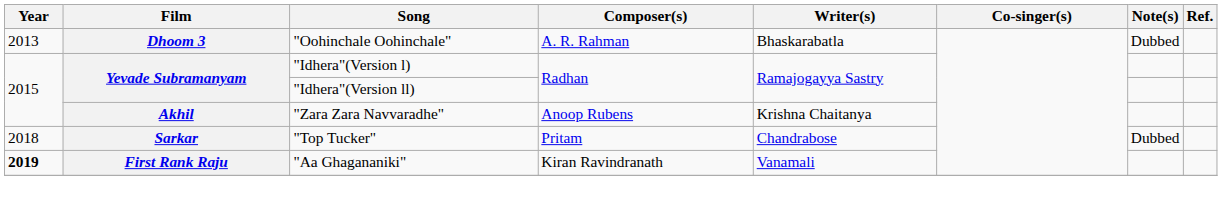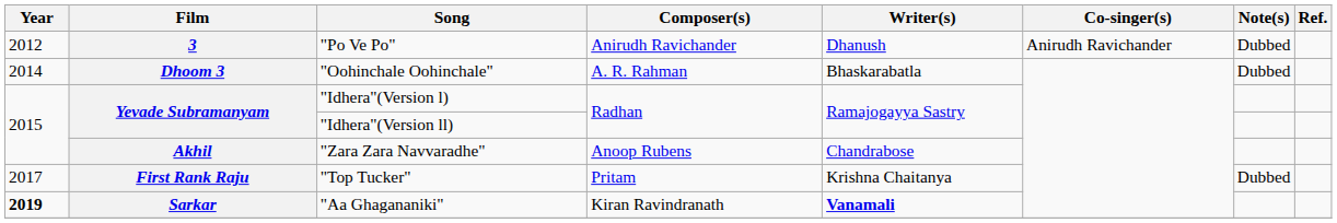 <table class="wikitable plainrowheaders" width="100%" "textcolor:#000;">
 <tr>
 <th scope="col" width="5%"><strong>Year</strong></th>
 <th scope="col" width=20%><strong>Film</strong></th>
 <th scope="col" width=22%><strong>Song</strong></th>
 <th scope="col" width=19%><strong>Composer(s)</strong></th>
 <th scope="col" width=16%><strong>Writer(s)</strong></th>
 <th scope="col" width=17%><strong>Co-singer(s)</strong></th>
 <th>Note(s)</th>
 <th scope="col" width=1%><strong>Ref.</strong></th>
 </tr>
 <tr>
-<td>2013</td>
+<td>2012</td>
+<th><strong><em><a href='#'>3</a></em></strong></th>
+<td>"Po Ve Po"</td>
+<td><a href='#'>Anirudh Ravichander</a></td>
+<td><a href='#'>Dhanush</a></td>
+<td>Anirudh Ravichander</td>
+<td>Dubbed</td>
+<td></td>
+</tr>
+<tr>
+<td>2014</td>
 <th><strong><em><a href='#'>Dhoom 3</a></em></strong></th>
 <td>"Oohinchale Oohinchale"</td>
 <td><a href='#'>A. R. Rahman</a></td>
 <td>Bhaskarabatla</td>
 <td rowspan="6"></td>
 <td>Dubbed</td>
 <td></td>
 </tr>
 <tr>
 <td rowspan="3">2015</td>
 <th rowspan="2"><strong><em><a href='#'>Yevade Subramanyam</a></em></strong></th>
 <td>"Idhera"(Version l)</td>
 <td rowspan="2"><a href='#'>Radhan</a></td>
 <td rowspan="2"><a href='#'>Ramajogayya Sastry</a></td>
 <td></td>
 <td></td>
 </tr>
 <tr>
 <td>"Idhera"(Version ll)</td>
 <td></td>
 <td></td>
 </tr>
 <tr>
 <th><em><a href='#'><strong>Akhil</strong></a></em></th>
 <td>"Zara Zara Navvaradhe"</td>
 <td><a href='#'>Anoop Rubens</a></td>
-<td>Krishna Chaitanya</td>
+<td><a href='#'>Chandrabose</a></td>
 <td></td>
 <td></td>
 </tr>
 <tr>
-<td>2018</td>
-<th><strong><a href='#'><em>Sarkar</em></a></strong></th>
+<td>2017</td>
+<th><em><a href='#'><strong>First Rank Raju</strong></a></em></th>
 <td>"Top Tucker"</td>
 <td><a href='#'>Pritam</a></td>
-<td><a href='#'>Chandrabose</a></td>
+<td>Krishna Chaitanya</td>
 <td>Dubbed</td>
 <td></td>
 </tr>
 <tr>
 <td><strong>2019</strong></td>
-<th><em><a href='#'><strong>First Rank Raju</strong></a></em></th>
+<th><strong><a href='#'><em>Sarkar</em></a></strong></th>
 <td>"Aa Ghagananiki"</td>
 <td>Kiran Ravindranath</td>
-<td><a href='#'>Vanamali</a></td>
+<td><strong><a href='#'>Vanamali</a></strong></td>
 <td></td>
 <td></td>
 </tr>
 <tr>
 </tr>
 </table>
